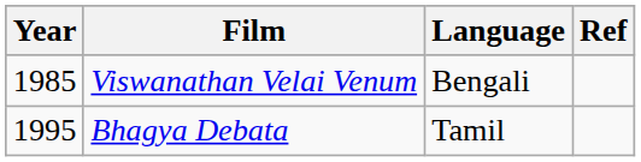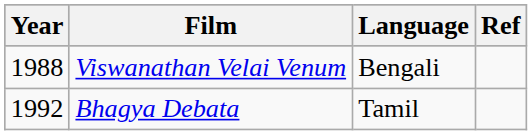 <table class="wikitable">
 <tr style="background:#ccc; text-align:center;">
 <th>Year</th>
 <th>Film</th>
 <th>Language</th>
 <th>Ref</th>
 </tr>
 <tr>
-<td>1985</td>
+<td>1988</td>
 <td><em><a href='#'>Viswanathan Velai Venum</a></em></td>
 <td>Bengali</td>
 <td></td>
 </tr>
 <tr>
-<td>1995</td>
+<td>1992</td>
 <td><em><a href='#'>Bhagya Debata</a></em></td>
 <td>Tamil</td>
 <td></td>
 </tr>
 </table>
